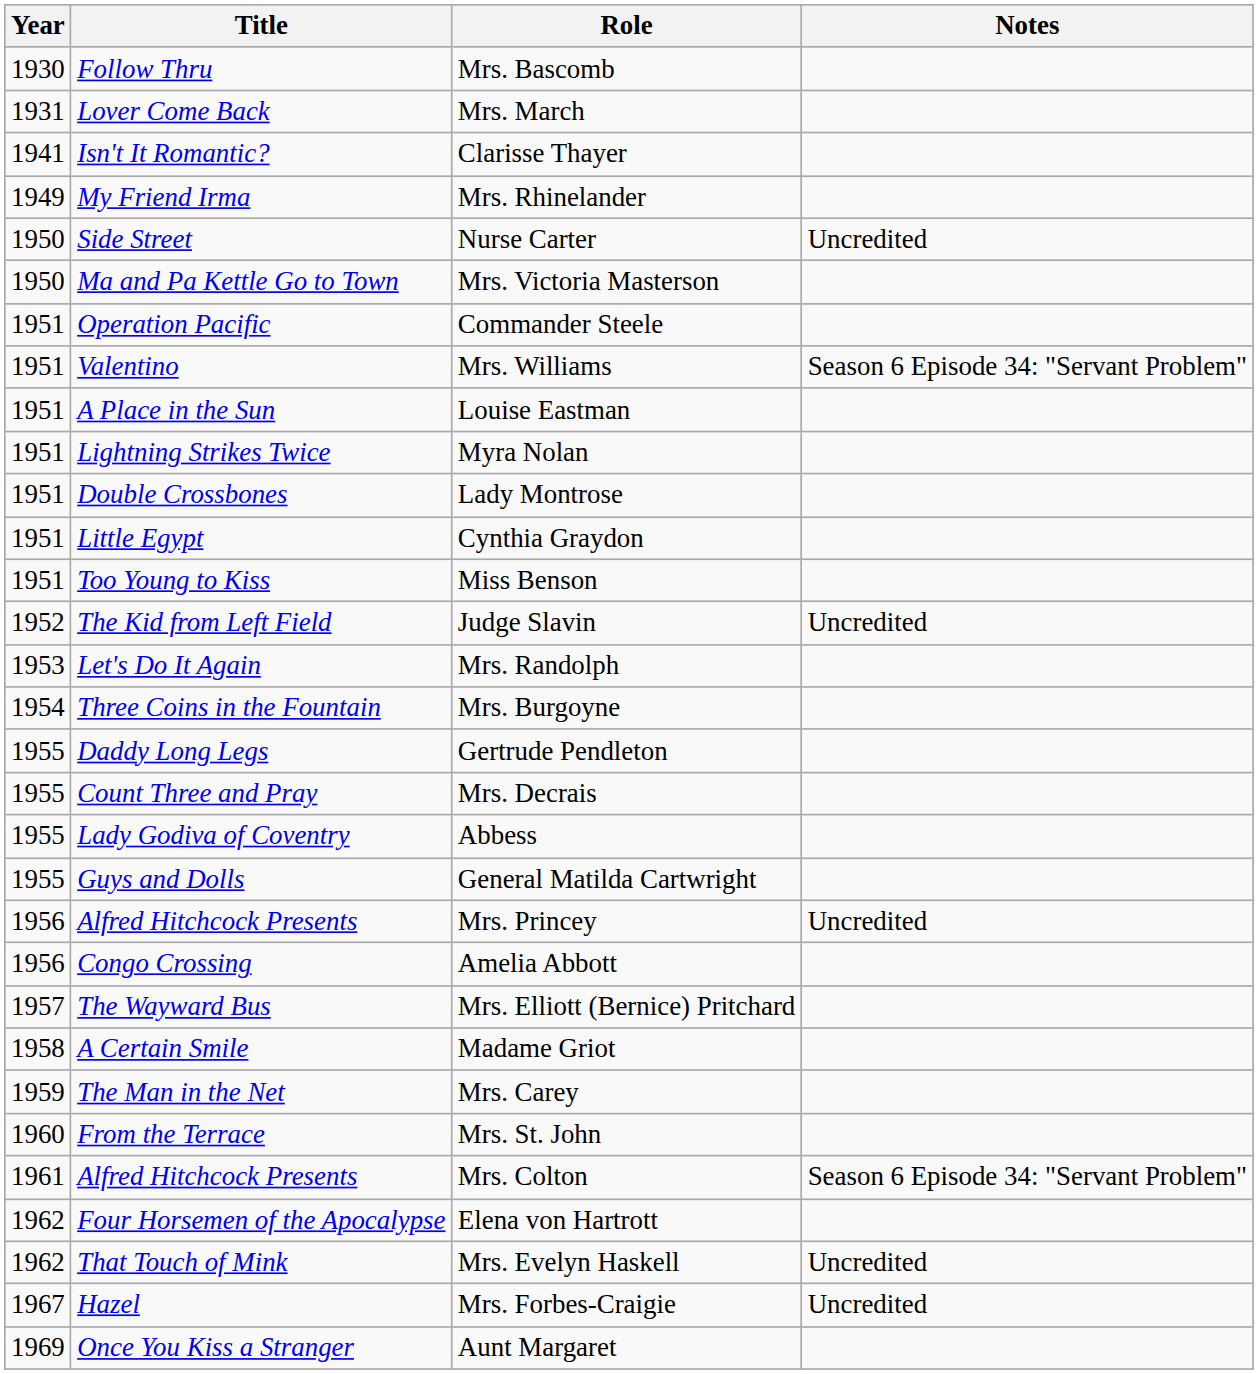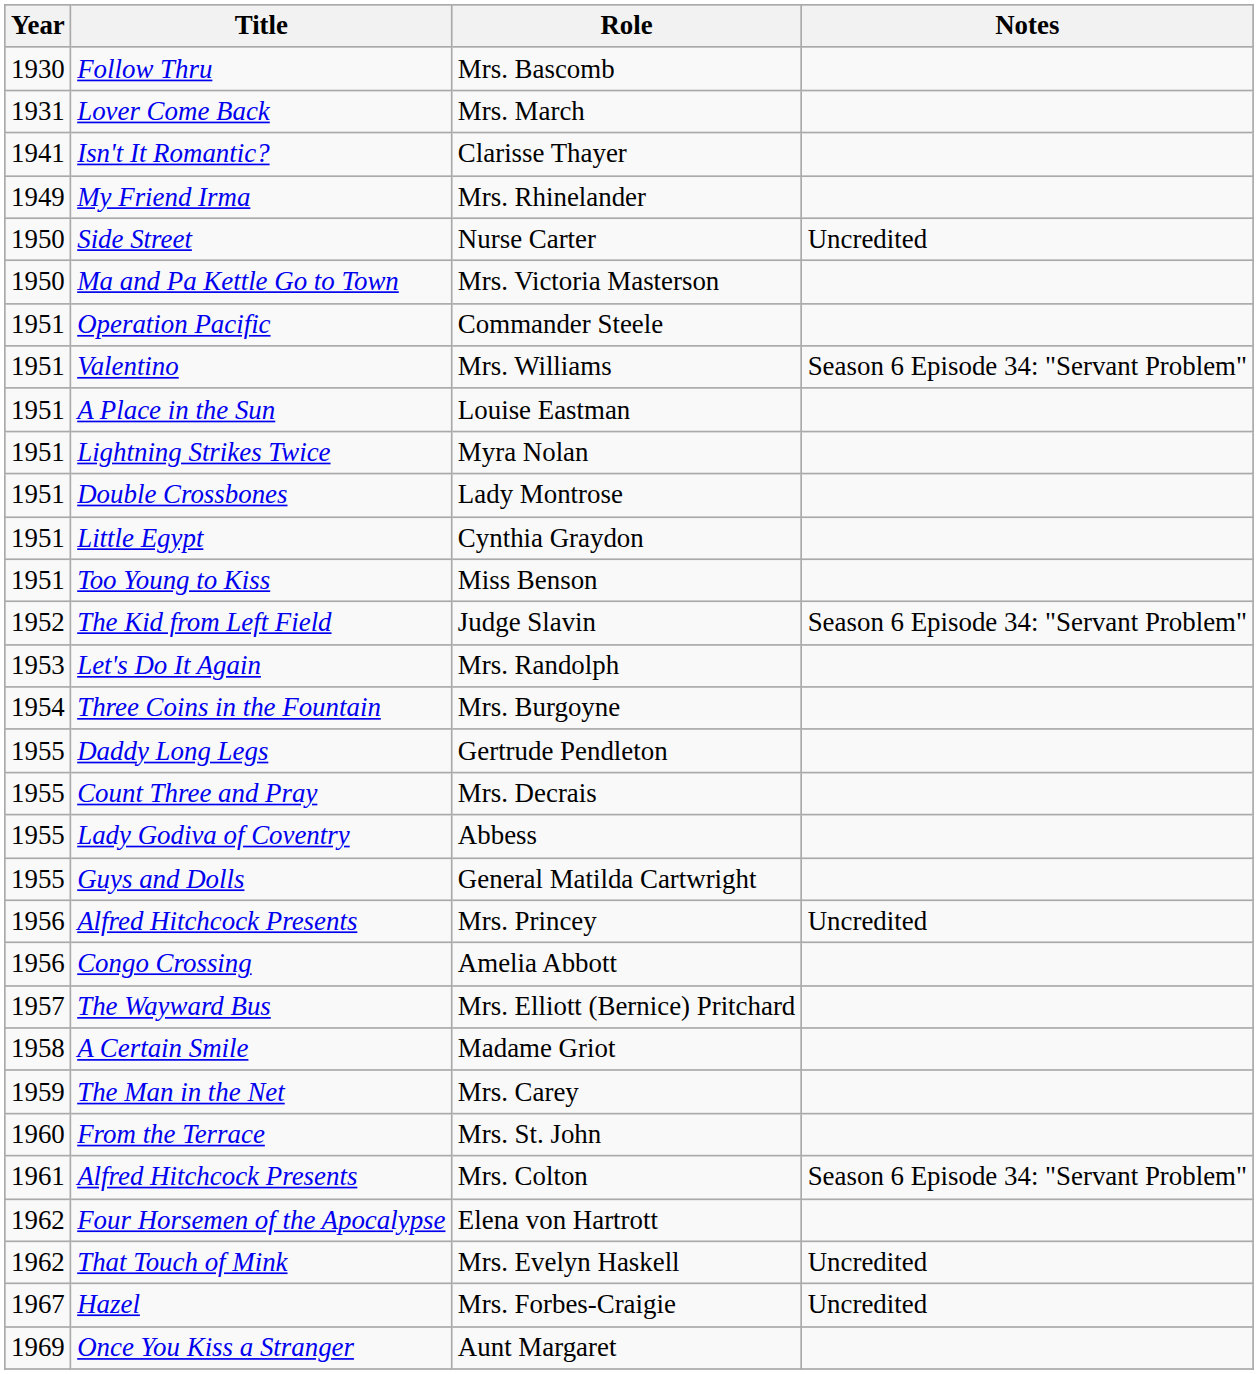 <table class="wikitable">
 <tr>
 <th>Year</th>
 <th>Title</th>
 <th>Role</th>
 <th>Notes</th>
 </tr>
 <tr>
 <td>1930</td>
 <td><em><a href='#'>Follow Thru</a></em></td>
 <td>Mrs. Bascomb</td>
 <td></td>
 </tr>
 <tr>
 <td>1931</td>
 <td><em><a href='#'>Lover Come Back</a></em></td>
 <td>Mrs. March</td>
 <td></td>
 </tr>
 <tr>
 <td>1941</td>
 <td><em><a href='#'>Isn't It Romantic?</a></em></td>
 <td>Clarisse Thayer</td>
 <td></td>
 </tr>
 <tr>
 <td>1949</td>
 <td><em><a href='#'>My Friend Irma</a></em></td>
 <td>Mrs. Rhinelander</td>
 <td></td>
 </tr>
 <tr>
 <td>1950</td>
 <td><em><a href='#'>Side Street</a></em></td>
 <td>Nurse Carter</td>
 <td>Uncredited</td>
 </tr>
 <tr>
 <td>1950</td>
 <td><em><a href='#'>Ma and Pa Kettle Go to Town</a></em></td>
 <td>Mrs. Victoria Masterson</td>
 <td></td>
 </tr>
 <tr>
 <td>1951</td>
 <td><em><a href='#'>Operation Pacific</a></em></td>
 <td>Commander Steele</td>
 <td></td>
 </tr>
 <tr>
 <td>1951</td>
 <td><em><a href='#'>Valentino</a></em></td>
 <td>Mrs. Williams</td>
 <td>Season 6 Episode 34: "Servant Problem"</td>
 </tr>
 <tr>
 <td>1951</td>
 <td><em><a href='#'>A Place in the Sun</a></em></td>
 <td>Louise Eastman</td>
 <td></td>
 </tr>
 <tr>
 <td>1951</td>
 <td><em><a href='#'>Lightning Strikes Twice</a></em></td>
 <td>Myra Nolan</td>
 <td></td>
 </tr>
 <tr>
 <td>1951</td>
 <td><em><a href='#'>Double Crossbones</a></em></td>
 <td>Lady Montrose</td>
 <td></td>
 </tr>
 <tr>
 <td>1951</td>
 <td><em><a href='#'>Little Egypt</a></em></td>
 <td>Cynthia Graydon</td>
 <td></td>
 </tr>
 <tr>
 <td>1951</td>
 <td><em><a href='#'>Too Young to Kiss</a></em></td>
 <td>Miss Benson</td>
 <td></td>
 </tr>
 <tr>
 <td>1952</td>
 <td><em><a href='#'>The Kid from Left Field</a></em></td>
 <td>Judge Slavin</td>
-<td>Uncredited</td>
+<td>Season 6 Episode 34: "Servant Problem"</td>
 </tr>
 <tr>
 <td>1953</td>
 <td><em><a href='#'>Let's Do It Again</a></em></td>
 <td>Mrs. Randolph</td>
 <td></td>
 </tr>
 <tr>
 <td>1954</td>
 <td><em><a href='#'>Three Coins in the Fountain</a></em></td>
 <td>Mrs. Burgoyne</td>
 <td></td>
 </tr>
 <tr>
 <td>1955</td>
 <td><em><a href='#'>Daddy Long Legs</a></em></td>
 <td>Gertrude Pendleton</td>
 <td></td>
 </tr>
 <tr>
 <td>1955</td>
 <td><em><a href='#'>Count Three and Pray</a></em></td>
 <td>Mrs. Decrais</td>
 <td></td>
 </tr>
 <tr>
 <td>1955</td>
 <td><em><a href='#'>Lady Godiva of Coventry</a></em></td>
 <td>Abbess</td>
 <td></td>
 </tr>
 <tr>
 <td>1955</td>
 <td><em><a href='#'>Guys and Dolls</a></em></td>
 <td>General Matilda Cartwright</td>
 <td></td>
 </tr>
 <tr>
 <td>1956</td>
 <td><em><a href='#'>Alfred Hitchcock Presents</a></em></td>
 <td>Mrs. Princey</td>
 <td>Uncredited</td>
 </tr>
 <tr>
 <td>1956</td>
 <td><em><a href='#'>Congo Crossing</a></em></td>
 <td>Amelia Abbott</td>
 <td></td>
 </tr>
 <tr>
 <td>1957</td>
 <td><em><a href='#'>The Wayward Bus</a></em></td>
 <td>Mrs. Elliott (Bernice) Pritchard</td>
 <td></td>
 </tr>
 <tr>
 <td>1958</td>
 <td><em><a href='#'>A Certain Smile</a></em></td>
 <td>Madame Griot</td>
 <td></td>
 </tr>
 <tr>
 <td>1959</td>
 <td><em><a href='#'>The Man in the Net</a></em></td>
 <td>Mrs. Carey</td>
 <td></td>
 </tr>
 <tr>
 <td>1960</td>
 <td><em><a href='#'>From the Terrace</a></em></td>
 <td>Mrs. St. John</td>
 <td></td>
 </tr>
 <tr>
 <td>1961</td>
 <td><em><a href='#'>Alfred Hitchcock Presents</a></em></td>
 <td>Mrs. Colton</td>
 <td>Season 6 Episode 34: "Servant Problem"</td>
 </tr>
 <tr>
 <td>1962</td>
 <td><em><a href='#'>Four Horsemen of the Apocalypse</a></em></td>
 <td>Elena von Hartrott</td>
 <td></td>
 </tr>
 <tr>
 <td>1962</td>
 <td><em><a href='#'>That Touch of Mink</a></em></td>
 <td>Mrs. Evelyn Haskell</td>
 <td>Uncredited</td>
 </tr>
 <tr>
 <td>1967</td>
 <td><em><a href='#'>Hazel</a></em></td>
 <td>Mrs. Forbes-Craigie</td>
 <td>Uncredited</td>
 </tr>
 <tr>
 <td>1969</td>
 <td><em><a href='#'>Once You Kiss a Stranger</a></em></td>
 <td>Aunt Margaret</td>
 <td></td>
 </tr>
 </table>
